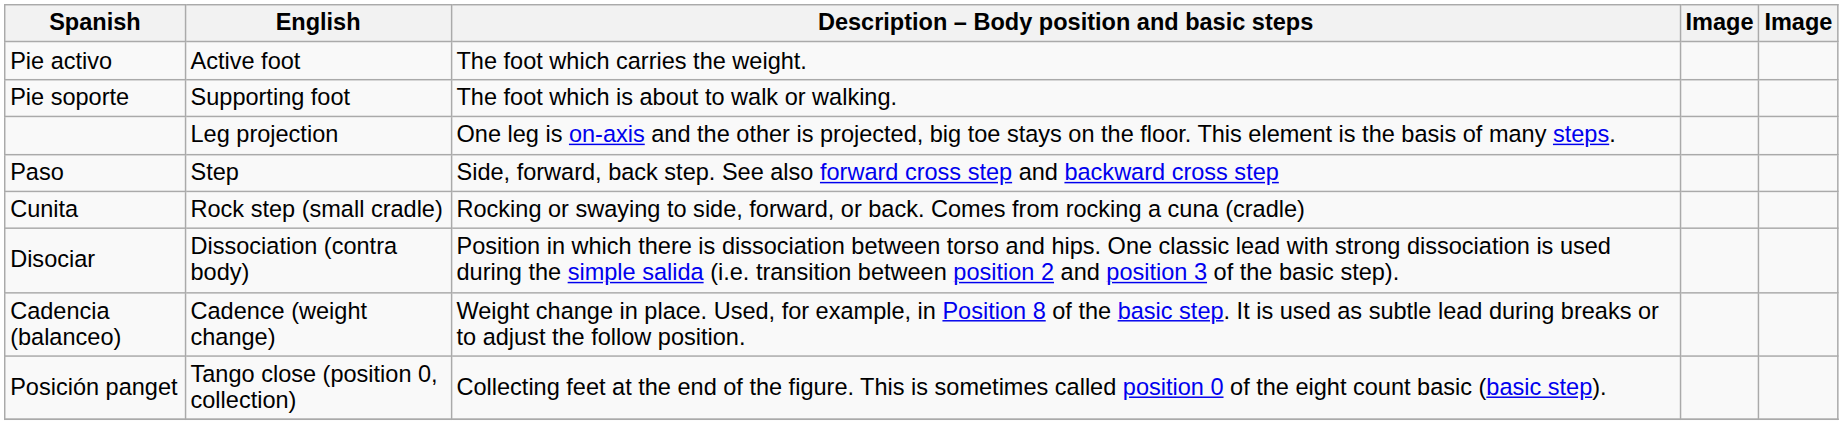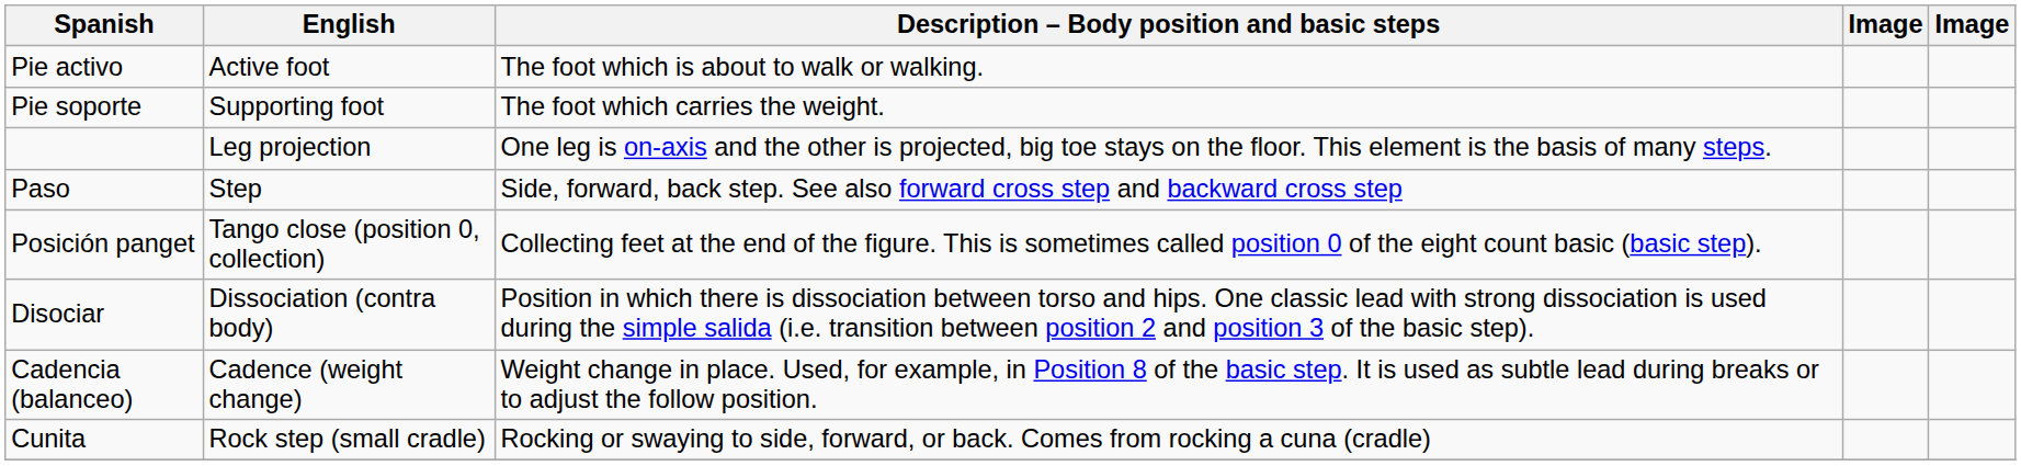 <table class="wikitable sortable">
 <tr>
 <th>Spanish</th>
 <th>English</th>
 <th>Description – Body position and basic steps</th>
 <th class="unsortable">Image</th>
 <th class="unsortable">Image</th>
 </tr>
 <tr>
 <td>Pie activo</td>
 <td>Active foot</td>
-<td>The foot which carries the weight.</td>
+<td>The foot which is about to walk or walking.</td>
 <td></td>
 <td></td>
 </tr>
 <tr>
 <td>Pie soporte</td>
 <td>Supporting foot</td>
-<td>The foot which is about to walk or walking.</td>
+<td>The foot which carries the weight.</td>
 <td></td>
 <td></td>
 </tr>
 <tr>
 <td></td>
 <td>Leg projection</td>
 <td>One leg is <a href='#'>on-axis</a> and the other is projected, big toe stays on the floor. This element is the basis of many <a href='#'>steps</a>.</td>
 <td></td>
 <td></td>
 </tr>
 <tr>
 <td>Paso</td>
 <td>Step</td>
 <td>Side, forward, back step. See also <a href='#'>forward cross step</a> and <a href='#'>backward cross step</a></td>
 <td></td>
 <td></td>
 </tr>
 <tr>
-<td>Cunita</td>
-<td>Rock step (small cradle)</td>
-<td>Rocking or swaying to side, forward, or back. Comes from rocking a cuna (cradle)</td>
+<td>Posición panget</td>
+<td>Tango close (position 0, collection)</td>
+<td>Collecting feet at the end of the figure.  This is sometimes called <a href='#'>position 0</a> of the eight count basic (<a href='#'>basic step</a>).</td>
 <td></td>
 <td></td>
 </tr>
 <tr>
 <td>Disociar</td>
 <td>Dissociation (contra body)</td>
 <td>Position in which there is dissociation between torso and hips. One classic lead with strong dissociation is used during the <a href='#'>simple salida</a> (i.e. transition between <a href='#'>position 2</a> and <a href='#'>position 3</a> of the basic step).</td>
 <td></td>
 <td></td>
 </tr>
 <tr>
 <td>Cadencia (balanceo)</td>
 <td>Cadence (weight change)</td>
 <td>Weight change in place. Used, for example,  in <a href='#'>Position 8</a> of the <a href='#'>basic step</a>. It is used as subtle lead during breaks or to adjust the follow position.</td>
 <td></td>
 <td></td>
 </tr>
 <tr>
-<td>Posición panget</td>
-<td>Tango close (position 0, collection)</td>
-<td>Collecting feet at the end of the figure.  This is sometimes called <a href='#'>position 0</a> of the eight count basic (<a href='#'>basic step</a>).</td>
+<td>Cunita</td>
+<td>Rock step (small cradle)</td>
+<td>Rocking or swaying to side, forward, or back. Comes from rocking a cuna (cradle)</td>
 <td></td>
 <td></td>
 </tr>
 <tr>
 </tr>
 </table>
